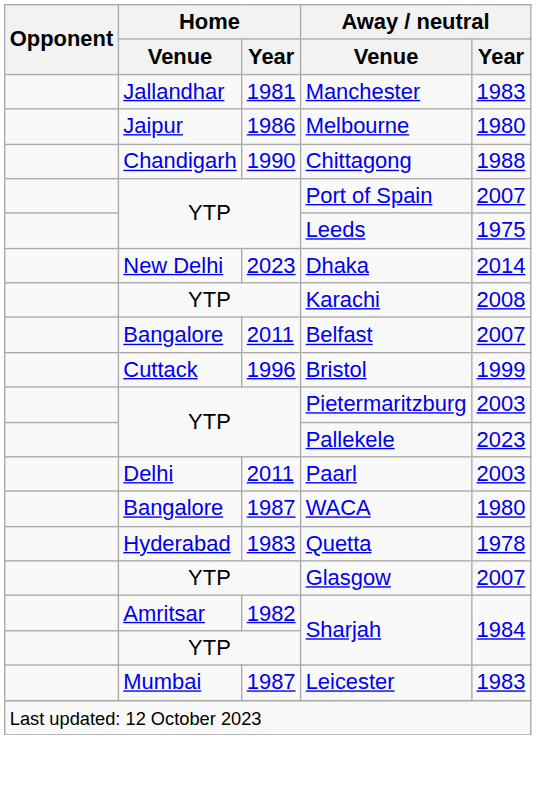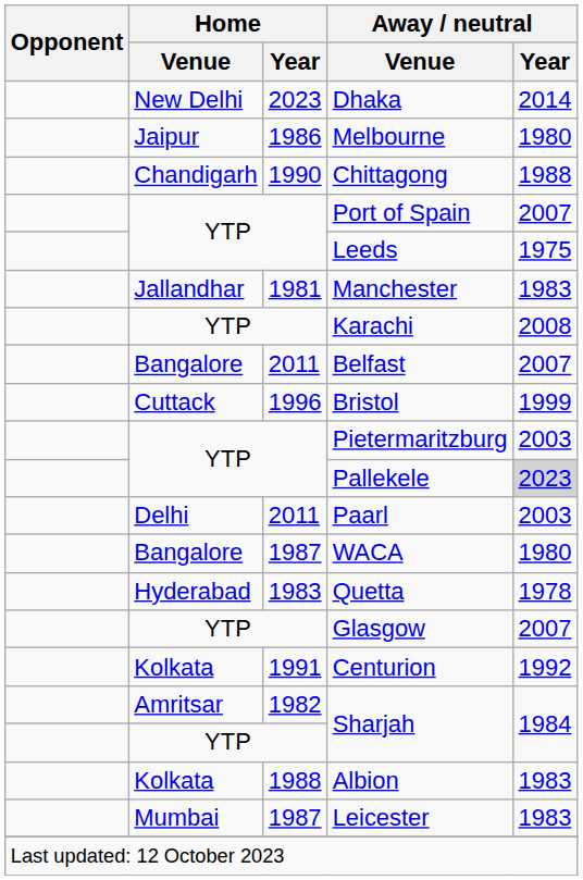 <table class="wikitable sortable">
 <tr>
 <th rowspan="2">Opponent</th>
 <th colspan="2">Home</th>
 <th colspan="2">Away / neutral</th>
 </tr>
 <tr>
 <th>Venue</th>
 <th style="text-align:center">Year</th>
 <th style="text-align:center">Venue</th>
 <th style="text-align:center">Year</th>
 </tr>
 <tr>
 <td></td>
-<td><a href='#'>Jallandhar</a></td>
-<td><a href='#'>1981</a></td>
-<td><a href='#'>Manchester</a></td>
-<td><a href='#'>1983</a></td>
+<td><a href='#'>New Delhi</a></td>
+<td><a href='#'>2023</a> </td>
+<td><a href='#'>Dhaka</a></td>
+<td><a href='#'>2014</a></td>
 </tr>
 <tr>
 <td></td>
 <td><a href='#'>Jaipur</a></td>
 <td><a href='#'>1986</a></td>
 <td><a href='#'>Melbourne</a></td>
 <td><a href='#'>1980</a></td>
 </tr>
 <tr>
 <td></td>
 <td><a href='#'>Chandigarh</a></td>
 <td><a href='#'>1990</a></td>
 <td><a href='#'>Chittagong</a></td>
 <td><a href='#'>1988</a></td>
 </tr>
 <tr>
 <td></td>
 <td rowspan=2 colspan=2 align=center>YTP</td>
 <td><a href='#'>Port of Spain</a></td>
 <td><a href='#'>2007</a> </td>
 </tr>
 <tr>
 <td></td>
 <td><a href='#'>Leeds</a></td>
 <td><a href='#'>1975</a> </td>
 </tr>
 <tr>
 <td></td>
-<td><a href='#'>New Delhi</a></td>
-<td><a href='#'>2023</a> </td>
-<td><a href='#'>Dhaka</a></td>
-<td><a href='#'>2014</a></td>
+<td><a href='#'>Jallandhar</a></td>
+<td><a href='#'>1981</a></td>
+<td><a href='#'>Manchester</a></td>
+<td><a href='#'>1983</a></td>
 </tr>
 <tr>
 <td></td>
 <td colspan=2 align=center>YTP</td>
 <td><a href='#'>Karachi</a></td>
 <td><a href='#'>2008</a></td>
 </tr>
 <tr>
 <td></td>
 <td><a href='#'>Bangalore</a></td>
 <td><a href='#'>2011</a> </td>
 <td><a href='#'>Belfast</a></td>
 <td><a href='#'>2007</a></td>
 </tr>
 <tr>
 <td></td>
 <td><a href='#'>Cuttack</a></td>
 <td><a href='#'>1996</a> </td>
 <td><a href='#'>Bristol</a></td>
 <td><a href='#'>1999</a> </td>
 </tr>
 <tr>
 <td></td>
 <td rowspan=2 colspan=2 align=center>YTP</td>
 <td><a href='#'>Pietermaritzburg</a></td>
 <td><a href='#'>2003</a> </td>
 </tr>
 <tr>
 <td></td>
 <td><a href='#'>Pallekele</a></td>
-<td><a href='#'>2023</a></td>
+<td style="background: lightgrey;"><a href='#'>2023</a></td>
 </tr>
 <tr>
 <td></td>
 <td><a href='#'>Delhi</a></td>
 <td><a href='#'>2011</a> </td>
 <td><a href='#'>Paarl</a></td>
 <td><a href='#'>2003</a> </td>
 </tr>
 <tr>
 <td></td>
 <td><a href='#'>Bangalore</a></td>
 <td><a href='#'>1987</a> </td>
 <td><a href='#'>WACA</a></td>
 <td><a href='#'>1980</a></td>
 </tr>
 <tr>
 <td></td>
 <td><a href='#'>Hyderabad</a></td>
 <td><a href='#'>1983</a></td>
 <td><a href='#'>Quetta</a></td>
 <td><a href='#'>1978</a></td>
 </tr>
 <tr>
 <td></td>
 <td colspan=2 align=center>YTP</td>
 <td><a href='#'>Glasgow</a></td>
 <td><a href='#'>2007</a></td>
 </tr>
 <tr>
 <td></td>
+<td><a href='#'>Kolkata</a></td>
+<td><a href='#'>1991</a></td>
+<td><a href='#'>Centurion</a></td>
+<td><a href='#'>1992</a></td>
+</tr>
+<tr>
+<td></td>
 <td><a href='#'>Amritsar</a></td>
 <td><a href='#'>1982</a></td>
 <td rowspan=2><a href='#'>Sharjah</a></td>
 <td rowspan=2><a href='#'>1984</a></td>
 </tr>
 <tr>
 <td></td>
 <td colspan=2 align=center>YTP</td>
+</tr>
+<tr>
+<td></td>
+<td><a href='#'>Kolkata</a></td>
+<td><a href='#'>1988</a></td>
+<td><a href='#'>Albion</a></td>
+<td><a href='#'>1983</a></td>
 </tr>
 <tr>
 <td></td>
 <td><a href='#'>Mumbai</a></td>
 <td><a href='#'>1987</a> </td>
 <td><a href='#'>Leicester</a></td>
 <td><a href='#'>1983</a> </td>
 </tr>
 <tr>
 </tr>
 <tr class=sortbottom>
 <td colspan=5><small>Last updated: 12 October 2023</small></td>
 </tr>
 </table>
